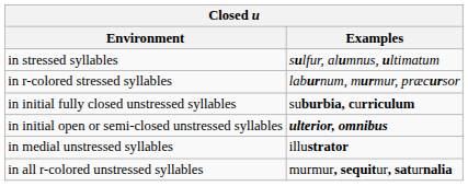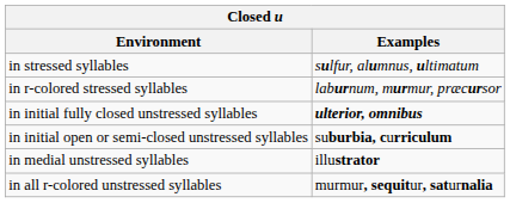 <table class="wikitable">
 <tr>
 <th colspan="5">Closed <em>u</em></th>
 </tr>
 <tr>
 <th>Environment</th>
 <th>Examples</th>
 </tr>
 <tr>
 <td> in stressed syllables</td>
 <td><em>s<strong>u</strong>lfur, al<strong>u</strong>mnus, <strong>u</strong>ltimatum</em></td>
 </tr>
 <tr>
 <td> in r-colored stressed syllables</td>
 <td><em>lab<strong>ur</strong>num, m<strong>ur</strong>mur, præc<strong>ur</strong>sor</em></td>
 </tr>
 <tr>
 <td> in initial fully closed unstressed syllables</td>
-<td></em>s</strong>u<strong>burbia, c</strong>u<strong>rriculum<em></td>
+<td><strong><em>u<strong>lterior, omnib</strong>u<strong>s<em></td>
 </tr>
 <tr>
 <td> in initial open or semi-closed unstressed syllables</td>
-<td><strong><em>u<strong>lterior, omnib</strong>u<strong>s<em></td>
+<td></em>s</strong>u<strong>burbia, c</strong>u<strong>rriculum<em></td>
 </tr>
 <tr>
 <td> in medial unstressed syllables</td>
 <td></em>ill</strong>u<strong>strator<em></td>
 </tr>
 <tr>
 <td> in all r-colored unstressed syllables</td>
 <td></em>murm</strong>ur<strong>, sequit</strong>ur<strong>, sat</strong>ur<strong>nalia<em></td>
 </tr>
 </table>
